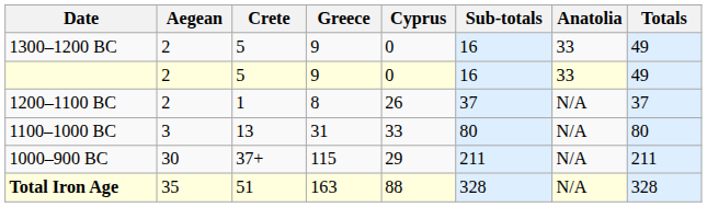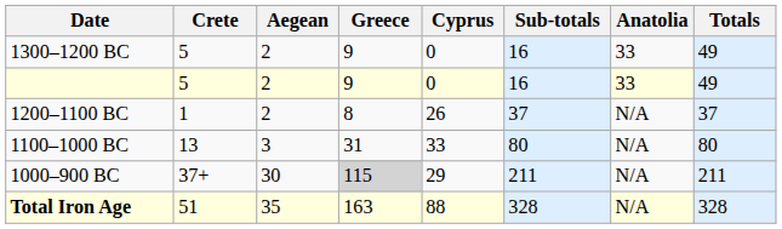 <table class="wikitable" style="float:center; margin:0 0 1em 1em; clear:right;">
 <tr>
 <th style="width:130px;">Date</th>
+<th style="width:60px;">Crete</th>
 <th style="width:60px;">Aegean</th>
-<th style="width:60px;">Crete</th>
 <th style="width:60px;">Greece</th>
 <th style="width:60px;">Cyprus</th>
 <th style="width:80px;">Sub-totals</th>
 <th style="width:60px;">Anatolia</th>
 <th style="width:60px;">Totals</th>
 </tr>
 <tr>
 <td>1300–1200 BC</td>
+<td>5</td>
 <td>2</td>
-<td>5</td>
 <td>9</td>
 <td>0</td>
 <td style="background:#DDEEFF;">16</td>
 <td>33</td>
 <td style="background:#DDEEFF;">49</td>
 </tr>
 <tr style="background:#FFFFDD;">
 <td></td>
+<td>5</td>
 <td>2</td>
-<td>5</td>
 <td>9</td>
 <td>0</td>
 <td style="background:#DDEEFF;">16</td>
 <td>33</td>
 <td style="background:#DDEEFF;">49</td>
 </tr>
 <tr>
 <td>1200–1100 BC</td>
+<td>1</td>
 <td>2</td>
-<td>1</td>
 <td>8</td>
 <td>26</td>
 <td style="background:#DDEEFF;">37</td>
 <td>N/A</td>
 <td style="background:#DDEEFF;">37</td>
 </tr>
 <tr>
 <td>1100–1000 BC</td>
+<td>13</td>
 <td>3</td>
-<td>13</td>
 <td>31</td>
 <td>33</td>
 <td style="background:#DDEEFF;">80</td>
 <td>N/A</td>
 <td style="background:#DDEEFF;">80</td>
 </tr>
 <tr>
 <td>1000–900 BC</td>
+<td>37+</td>
 <td>30</td>
-<td>37+</td>
-<td>115</td>
+<td style="background: lightgrey;">115</td>
 <td>29</td>
 <td style="background:#DDEEFF;">211</td>
 <td>N/A</td>
 <td style="background:#DDEEFF;">211</td>
 </tr>
 <tr style="background:#FFFFDD;">
 <td><strong>Total Iron Age</strong></td>
+<td>51</td>
 <td>35</td>
-<td>51</td>
 <td>163</td>
 <td>88</td>
 <td style="background:#DDEEFF;">328</td>
 <td>N/A</td>
 <td style="background:#DDEEFF;">328</td>
 </tr>
 </table>
